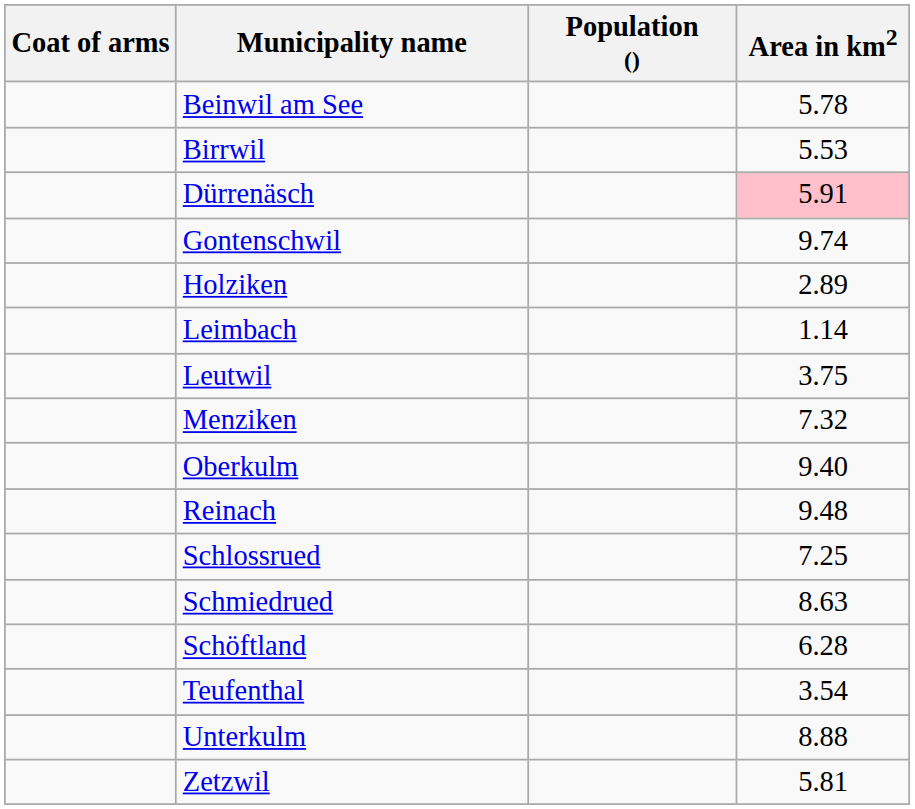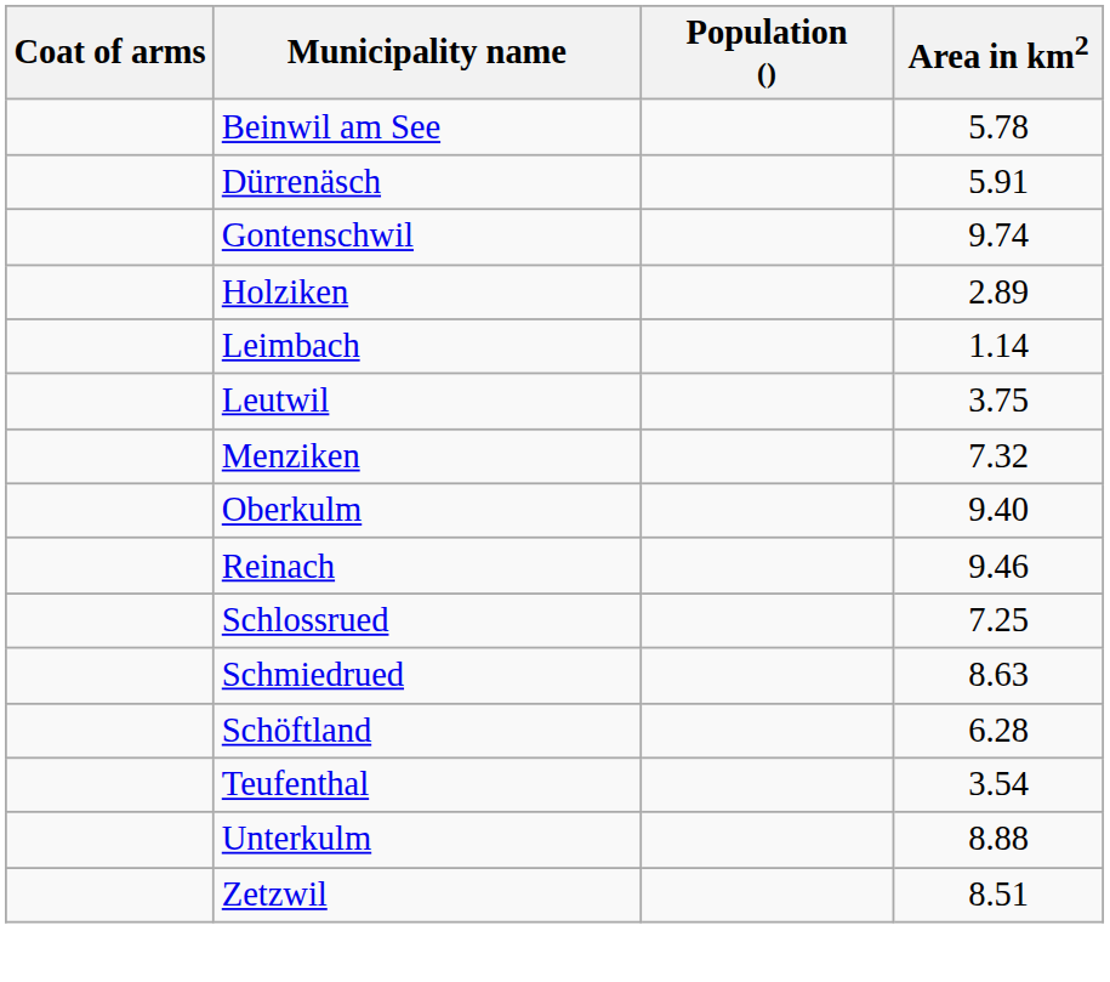 <table class="wikitable">
 <tr>
 <th>Coat of arms</th>
 <th width="190">Municipality name</th>
 <th width="110">Population<br><small>()</small></th>
 <th width="90">Area in km<sup>2</sup></th>
 </tr>
 <tr>
 <td align="center"></td>
 <td><a href='#'>Beinwil am See</a></td>
 <td align="center"></td>
 <td align="center">5.78</td>
 </tr>
 <tr>
 <td align="center"></td>
-<td><a href='#'>Birrwil</a></td>
-<td align="center"></td>
-<td align="center">5.53</td>
-</tr>
-<tr>
-<td align="center"></td>
 <td><a href='#'>Dürrenäsch</a></td>
 <td align="center"></td>
-<td align="center" style="background: pink;">5.91</td>
+<td align="center">5.91</td>
 </tr>
 <tr>
 <td align="center"></td>
 <td><a href='#'>Gontenschwil</a></td>
 <td align="center"></td>
 <td align="center">9.74</td>
 </tr>
 <tr>
 <td align="center"></td>
 <td><a href='#'>Holziken</a></td>
 <td align="center"></td>
 <td align="center">2.89</td>
 </tr>
 <tr>
 <td align="center"></td>
 <td><a href='#'>Leimbach</a></td>
 <td align="center"></td>
 <td align="center">1.14</td>
 </tr>
 <tr>
 <td align="center"></td>
 <td><a href='#'>Leutwil</a></td>
 <td align="center"></td>
 <td align="center">3.75</td>
 </tr>
 <tr>
 <td align="center"></td>
 <td><a href='#'>Menziken</a></td>
 <td align="center"></td>
 <td align="center">7.32</td>
 </tr>
 <tr>
 <td align="center"></td>
 <td><a href='#'>Oberkulm</a></td>
 <td align="center"></td>
 <td align="center">9.40</td>
 </tr>
 <tr>
 <td align="center"></td>
 <td><a href='#'>Reinach</a></td>
 <td align="center"></td>
-<td align="center">9.48</td>
+<td align="center">9.46</td>
 </tr>
 <tr>
 <td align="center"></td>
 <td><a href='#'>Schlossrued</a></td>
 <td align="center"></td>
 <td align="center">7.25</td>
 </tr>
 <tr>
 <td align="center"></td>
 <td><a href='#'>Schmiedrued</a></td>
 <td align="center"></td>
 <td align="center">8.63</td>
 </tr>
 <tr>
 <td align="center"></td>
 <td><a href='#'>Schöftland</a></td>
 <td align="center"></td>
 <td align="center">6.28</td>
 </tr>
 <tr>
 <td align="center"></td>
 <td><a href='#'>Teufenthal</a></td>
 <td align="center"></td>
 <td align="center">3.54</td>
 </tr>
 <tr>
 <td align="center"></td>
 <td><a href='#'>Unterkulm</a></td>
 <td align="center"></td>
 <td align="center">8.88</td>
 </tr>
 <tr>
 <td align="center"></td>
 <td><a href='#'>Zetzwil</a></td>
 <td align="center"></td>
-<td align="center">5.81</td>
+<td align="center">8.51</td>
 </tr>
 </table>
